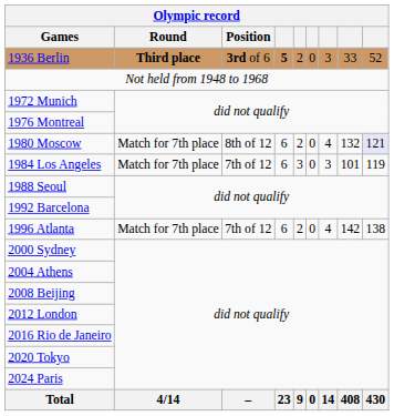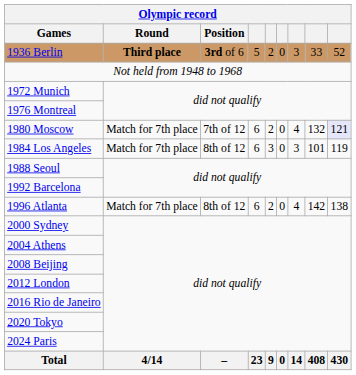 <table class="wikitable" style="text-align:center; font-size:90%;">
 <tr>
 <th colspan=9><a href='#'>Olympic record</a></th>
 </tr>
 <tr>
 <th>Games</th>
 <th>Round</th>
 <th>Position</th>
 <th></th>
 <th></th>
 <th></th>
 <th></th>
 <th></th>
 <th></th>
 </tr>
 <tr style="background:#cc9966;">
 <td align=left> <a href='#'>1936 Berlin</a></td>
 <td><strong>Third place</strong></td>
 <td><strong>3rd</strong> of 6</td>
-<td><strong>5</strong></td>
+<td>5</td>
 <td>2</td>
 <td>0</td>
 <td>3</td>
 <td>33</td>
 <td>52</td>
 </tr>
 <tr>
 <td colspan=9><em>Not held from 1948 to 1968</em></td>
 </tr>
 <tr>
 <td align=left> <a href='#'>1972 Munich</a></td>
 <td rowspan=2 colspan=8><em>did not qualify</em></td>
 </tr>
 <tr>
 <td align=left> <a href='#'>1976 Montreal</a></td>
 </tr>
 <tr>
 <td align=left> <a href='#'>1980 Moscow</a></td>
 <td>Match for 7th place</td>
-<td>8th of 12</td>
+<td>7th of 12</td>
 <td>6</td>
 <td>2</td>
 <td>0</td>
 <td>4</td>
 <td>132</td>
 <td style="background: lavender;">121</td>
 </tr>
 <tr>
 <td align=left> <a href='#'>1984 Los Angeles</a></td>
 <td>Match for 7th place</td>
-<td>7th of 12</td>
+<td>8th of 12</td>
 <td>6</td>
 <td>3</td>
 <td>0</td>
 <td>3</td>
 <td>101</td>
 <td>119</td>
 </tr>
 <tr>
 <td align=left> <a href='#'>1988 Seoul</a></td>
 <td rowspan=2 colspan=8><em>did not qualify</em></td>
 </tr>
 <tr>
 <td align=left> <a href='#'>1992 Barcelona</a></td>
 </tr>
 <tr>
 <td align=left> <a href='#'>1996 Atlanta</a></td>
 <td>Match for 7th place</td>
-<td>7th of 12</td>
+<td>8th of 12</td>
 <td>6</td>
 <td>2</td>
 <td>0</td>
 <td>4</td>
 <td>142</td>
 <td>138</td>
 </tr>
 <tr>
 <td align=left> <a href='#'>2000 Sydney</a></td>
 <td rowspan=7 colspan=8><em>did not qualify</em></td>
 </tr>
 <tr>
 <td align=left> <a href='#'>2004 Athens</a></td>
 </tr>
 <tr>
 <td align=left> <a href='#'>2008 Beijing</a></td>
 </tr>
 <tr>
 <td align=left> <a href='#'>2012 London</a></td>
 </tr>
 <tr>
 <td align=left> <a href='#'>2016 Rio de Janeiro</a></td>
 </tr>
 <tr>
 <td align=left> <a href='#'>2020 Tokyo</a></td>
 </tr>
 <tr>
 <td align=left> <a href='#'>2024 Paris</a></td>
 </tr>
 <tr>
 <th>Total</th>
 <th>4/14</th>
 <th>–</th>
 <th>23</th>
 <th>9</th>
 <th>0</th>
 <th>14</th>
 <th>408</th>
 <th>430</th>
 </tr>
 </table>
